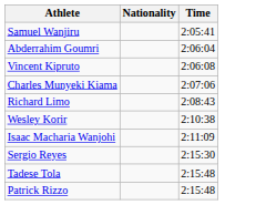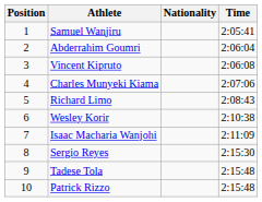 <table class="wikitable sortable">
 <tr>
+<th>Position</th>
 <th>Athlete</th>
 <th>Nationality</th>
 <th>Time</th>
 </tr>
 <tr>
+<td style="text-align:center">1</td>
 <td><a href='#'>Samuel Wanjiru</a></td>
 <td></td>
 <td>2:05:41</td>
 </tr>
 <tr>
+<td style="text-align:center">2</td>
 <td><a href='#'>Abderrahim Goumri</a></td>
 <td></td>
 <td>2:06:04</td>
 </tr>
 <tr>
+<td style="text-align:center">3</td>
 <td><a href='#'>Vincent Kipruto</a></td>
 <td></td>
 <td>2:06:08</td>
 </tr>
 <tr>
+<td style="text-align:center">4</td>
 <td><a href='#'>Charles Munyeki Kiama</a></td>
 <td></td>
 <td>2:07:06</td>
 </tr>
 <tr>
+<td style="text-align:center">5</td>
 <td><a href='#'>Richard Limo</a></td>
 <td></td>
 <td>2:08:43</td>
 </tr>
 <tr>
+<td style="text-align:center">6</td>
 <td><a href='#'>Wesley Korir</a></td>
 <td></td>
 <td>2:10:38</td>
 </tr>
 <tr>
+<td style="text-align:center">7</td>
 <td><a href='#'>Isaac Macharia Wanjohi</a></td>
 <td></td>
 <td>2:11:09</td>
 </tr>
 <tr>
+<td style="text-align:center">8</td>
 <td><a href='#'>Sergio Reyes</a></td>
 <td></td>
 <td>2:15:30</td>
 </tr>
 <tr>
+<td style="text-align:center">9</td>
 <td><a href='#'>Tadese Tola</a></td>
 <td></td>
 <td>2:15:48</td>
 </tr>
 <tr>
+<td style="text-align:center">10</td>
 <td><a href='#'>Patrick Rizzo</a></td>
 <td></td>
 <td>2:15:48</td>
 </tr>
 </table>
